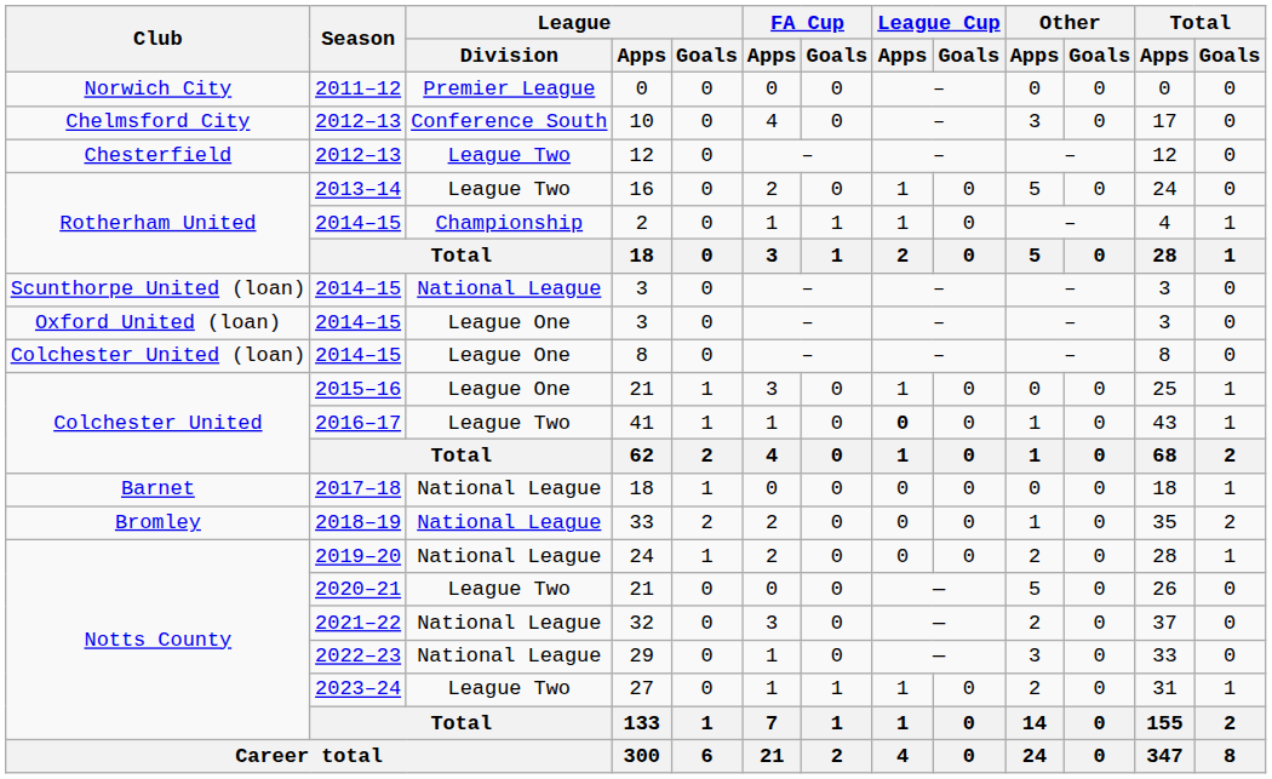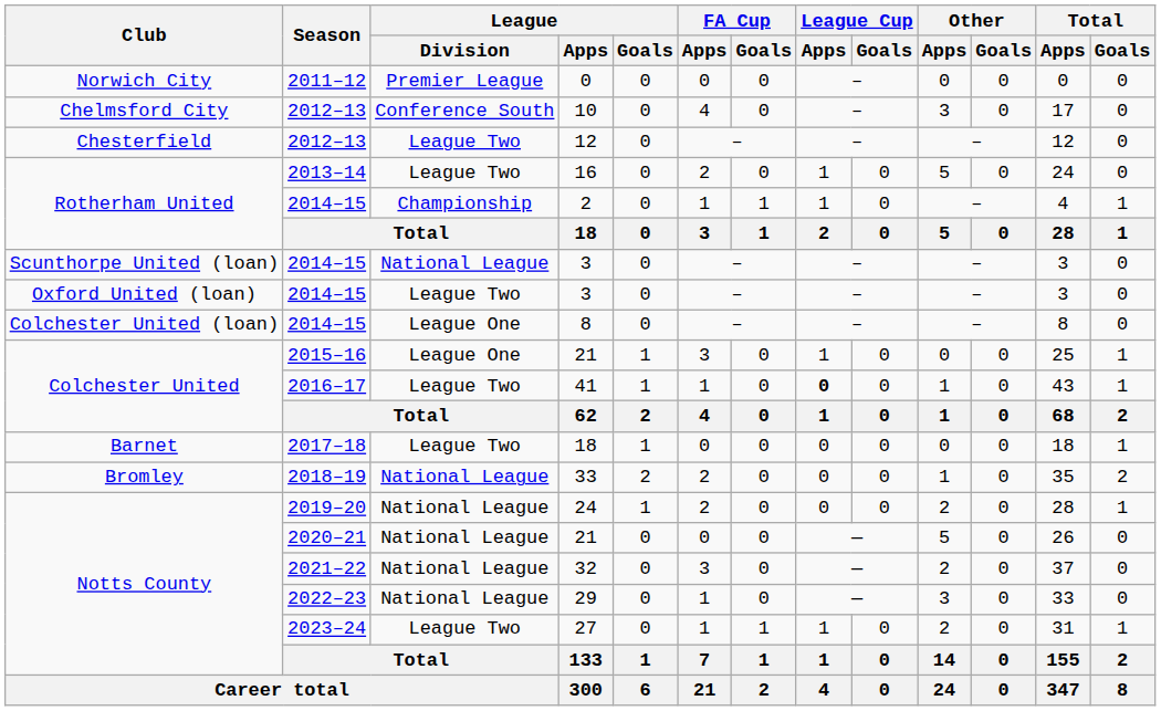 <table class=wikitable style="text-align: center;">
 <tr>
 <th rowspan=2>Club</th>
 <th rowspan=2>Season</th>
 <th colspan=3>League</th>
 <th colspan=2><a href='#'>FA Cup</a></th>
 <th colspan=2><a href='#'>League Cup</a></th>
 <th colspan=2>Other</th>
 <th colspan=2>Total</th>
 </tr>
 <tr>
 <th>Division</th>
 <th>Apps</th>
 <th>Goals</th>
 <th>Apps</th>
 <th>Goals</th>
 <th>Apps</th>
 <th>Goals</th>
 <th>Apps</th>
 <th>Goals</th>
 <th>Apps</th>
 <th>Goals</th>
 </tr>
 <tr>
 <td><a href='#'>Norwich City</a></td>
 <td><a href='#'>2011–12</a></td>
 <td><a href='#'>Premier League</a></td>
 <td>0</td>
 <td>0</td>
 <td>0</td>
 <td>0</td>
 <td colspan="2">–</td>
 <td>0</td>
 <td>0</td>
 <td>0</td>
 <td>0</td>
 </tr>
 <tr>
 <td><a href='#'>Chelmsford City</a></td>
 <td><a href='#'>2012–13</a></td>
 <td><a href='#'>Conference South</a></td>
 <td>10</td>
 <td>0</td>
 <td>4</td>
 <td>0</td>
 <td colspan="2">–</td>
 <td>3</td>
 <td>0</td>
 <td>17</td>
 <td>0</td>
 </tr>
 <tr>
 <td><a href='#'>Chesterfield</a></td>
 <td><a href='#'>2012–13</a></td>
 <td><a href='#'>League Two</a></td>
 <td>12</td>
 <td>0</td>
 <td colspan="2">–</td>
 <td colspan="2">–</td>
 <td colspan="2">–</td>
 <td>12</td>
 <td>0</td>
 </tr>
 <tr>
 <td rowspan="3"><a href='#'>Rotherham United</a></td>
 <td><a href='#'>2013–14</a></td>
 <td>League Two</td>
 <td>16</td>
 <td>0</td>
 <td>2</td>
 <td>0</td>
 <td>1</td>
 <td>0</td>
 <td>5</td>
 <td>0</td>
 <td>24</td>
 <td>0</td>
 </tr>
 <tr>
 <td><a href='#'>2014–15</a></td>
 <td><a href='#'>Championship</a></td>
 <td>2</td>
 <td>0</td>
 <td>1</td>
 <td>1</td>
 <td>1</td>
 <td>0</td>
 <td colspan="2">–</td>
 <td>4</td>
 <td>1</td>
 </tr>
 <tr>
 <th colspan="2">Total</th>
 <th>18</th>
 <th>0</th>
 <th>3</th>
 <th>1</th>
 <th>2</th>
 <th>0</th>
 <th>5</th>
 <th>0</th>
 <th>28</th>
 <th>1</th>
 </tr>
 <tr>
 <td><a href='#'>Scunthorpe United</a> (loan)</td>
 <td><a href='#'>2014–15</a></td>
 <td><a href='#'>National League</a></td>
 <td>3</td>
 <td>0</td>
 <td colspan="2">–</td>
 <td colspan="2">–</td>
 <td colspan="2">–</td>
 <td>3</td>
 <td>0</td>
 </tr>
 <tr>
 <td><a href='#'>Oxford United</a> (loan)</td>
 <td><a href='#'>2014–15</a></td>
-<td>League One</td>
+<td>League Two</td>
 <td>3</td>
 <td>0</td>
 <td colspan="2">–</td>
 <td colspan="2">–</td>
 <td colspan="2">–</td>
 <td>3</td>
 <td>0</td>
 </tr>
 <tr>
 <td><a href='#'>Colchester United</a> (loan)</td>
 <td><a href='#'>2014–15</a></td>
 <td>League One</td>
 <td>8</td>
 <td>0</td>
 <td colspan="2">–</td>
 <td colspan="2">–</td>
 <td colspan="2">–</td>
 <td>8</td>
 <td>0</td>
 </tr>
 <tr>
 <td rowspan="3"><a href='#'>Colchester United</a></td>
 <td><a href='#'>2015–16</a></td>
 <td>League One</td>
 <td>21</td>
 <td>1</td>
 <td>3</td>
 <td>0</td>
 <td>1</td>
 <td>0</td>
 <td>0</td>
 <td>0</td>
 <td>25</td>
 <td>1</td>
 </tr>
 <tr>
 <td><a href='#'>2016–17</a></td>
 <td>League Two</td>
 <td>41</td>
 <td>1</td>
 <td>1</td>
 <td>0</td>
 <td><strong>0</strong></td>
 <td>0</td>
 <td>1</td>
 <td>0</td>
 <td>43</td>
 <td>1</td>
 </tr>
 <tr>
 <th colspan=2>Total</th>
 <th>62</th>
 <th>2</th>
 <th>4</th>
 <th>0</th>
 <th>1</th>
 <th>0</th>
 <th>1</th>
 <th>0</th>
 <th>68</th>
 <th>2</th>
 </tr>
 <tr>
 <td><a href='#'>Barnet</a></td>
 <td><a href='#'>2017–18</a></td>
-<td>National League</td>
+<td>League Two</td>
 <td>18</td>
 <td>1</td>
 <td>0</td>
 <td>0</td>
 <td>0</td>
 <td>0</td>
 <td>0</td>
 <td>0</td>
 <td>18</td>
 <td>1</td>
 </tr>
 <tr>
 <td><a href='#'>Bromley</a></td>
 <td><a href='#'>2018–19</a></td>
 <td><a href='#'>National League</a></td>
 <td>33</td>
 <td>2</td>
 <td>2</td>
 <td>0</td>
 <td>0</td>
 <td>0</td>
 <td>1</td>
 <td>0</td>
 <td>35</td>
 <td>2</td>
 </tr>
 <tr>
 <td rowspan="6"><a href='#'>Notts County</a></td>
 <td><a href='#'>2019–20</a></td>
 <td>National League</td>
 <td>24</td>
 <td>1</td>
 <td>2</td>
 <td>0</td>
 <td>0</td>
 <td>0</td>
 <td>2</td>
 <td>0</td>
 <td>28</td>
 <td>1</td>
 </tr>
 <tr>
 <td><a href='#'>2020–21</a></td>
-<td>League Two</td>
+<td>National League</td>
 <td>21</td>
 <td>0</td>
 <td>0</td>
 <td>0</td>
 <td colspan="2">—</td>
 <td>5</td>
 <td>0</td>
 <td>26</td>
 <td>0</td>
 </tr>
 <tr>
 <td><a href='#'>2021–22</a></td>
 <td>National League</td>
 <td>32</td>
 <td>0</td>
 <td>3</td>
 <td>0</td>
 <td colspan="2">—</td>
 <td>2</td>
 <td>0</td>
 <td>37</td>
 <td>0</td>
 </tr>
 <tr>
 <td><a href='#'>2022–23</a></td>
 <td>National League</td>
 <td>29</td>
 <td>0</td>
 <td>1</td>
 <td>0</td>
 <td colspan="2">—</td>
 <td>3</td>
 <td>0</td>
 <td>33</td>
 <td>0</td>
 </tr>
 <tr>
 <td><a href='#'>2023–24</a></td>
 <td>League Two</td>
 <td>27</td>
 <td>0</td>
 <td>1</td>
 <td>1</td>
 <td>1</td>
 <td>0</td>
 <td>2</td>
 <td>0</td>
 <td>31</td>
 <td>1</td>
 </tr>
 <tr>
 <th colspan="2">Total</th>
 <th>133</th>
 <th>1</th>
 <th>7</th>
 <th>1</th>
 <th>1</th>
 <th>0</th>
 <th>14</th>
 <th>0</th>
 <th>155</th>
 <th>2</th>
 </tr>
 <tr>
 <th colspan="3">Career total</th>
 <th>300</th>
 <th>6</th>
 <th>21</th>
 <th>2</th>
 <th>4</th>
 <th>0</th>
 <th>24</th>
 <th>0</th>
 <th>347</th>
 <th>8</th>
 </tr>
 </table>
